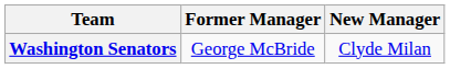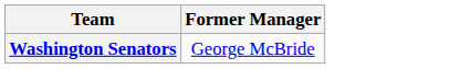 <table class="wikitable plainrowheaders" style="text-align:center;">
 <tr>
 <th>Team</th>
 <th>Former Manager</th>
-<th>New Manager</th>
 </tr>
 <tr>
 <th scope="row" style="text-align:center;"><a href='#'>Washington Senators</a></th>
 <td><a href='#'>George McBride</a></td>
-<td><a href='#'>Clyde Milan</a></td>
 </tr>
 </table>
